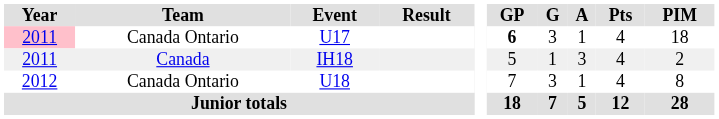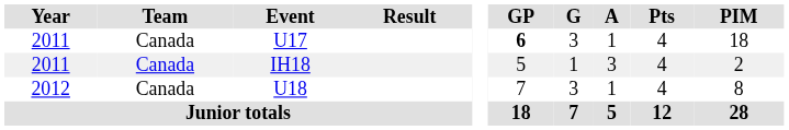 <table border="0" cellpadding="1" cellspacing="0" style="text-align:center; width:40em">
 <tr ALIGN="centre" bgcolor="#e0e0e0">
 <th>Year</th>
 <th>Team</th>
 <th>Event</th>
 <th>Result</th>
 <th rowspan="99" bgcolor="#ffffff"> </th>
 <th>GP</th>
 <th>G</th>
 <th>A</th>
 <th>Pts</th>
 <th>PIM</th>
 </tr>
 <tr>
-<td style="background: pink;"><a href='#'>2011</a></td>
-<td>Canada Ontario</td>
+<td><a href='#'>2011</a></td>
+<td>Canada</td>
 <td><a href='#'>U17</a></td>
 <td></td>
 <td><strong>6</strong></td>
 <td>3</td>
 <td>1</td>
 <td>4</td>
 <td>18</td>
 </tr>
 <tr bgcolor="#f0f0f0">
 <td><a href='#'>2011</a></td>
 <td><a href='#'>Canada</a></td>
 <td><a href='#'>IH18</a></td>
 <td></td>
 <td>5</td>
 <td>1</td>
 <td>3</td>
 <td>4</td>
 <td>2</td>
 </tr>
 <tr>
 <td><a href='#'>2012</a></td>
-<td>Canada Ontario</td>
+<td>Canada</td>
 <td><a href='#'>U18</a></td>
 <td></td>
 <td>7</td>
 <td>3</td>
 <td>1</td>
 <td>4</td>
 <td>8</td>
 </tr>
 <tr bgcolor="#e0e0e0">
 <th colspan="4">Junior totals</th>
 <th>18</th>
 <th>7</th>
 <th>5</th>
 <th>12</th>
 <th>28</th>
 </tr>
 </table>
